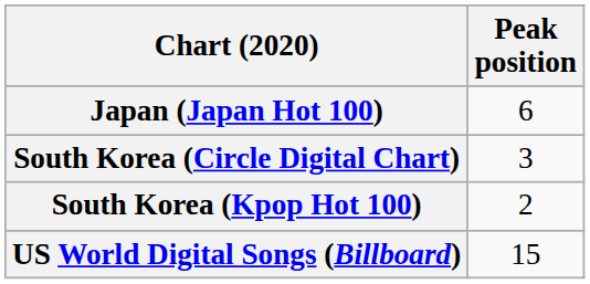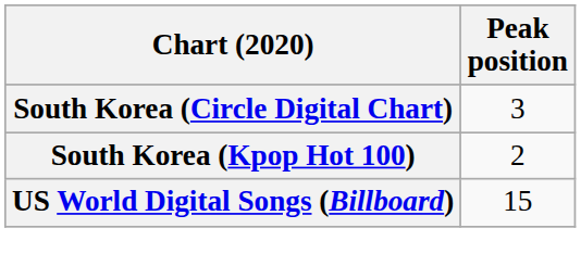 <table class="wikitable sortable plainrowheaders" style="text-align:center">
 <tr>
 <th scope="col">Chart (2020)</th>
 <th scope="col">Peak<br>position</th>
-</tr>
-<tr>
-<th scope="row">Japan (<a href='#'>Japan Hot 100</a>)</th>
-<td>6</td>
 </tr>
 <tr>
 <th scope="row">South Korea (<a href='#'>Circle Digital Chart</a>)</th>
 <td>3</td>
 </tr>
 <tr>
 <th scope="row">South Korea (<a href='#'>Kpop Hot 100</a>)</th>
 <td>2</td>
 </tr>
 <tr>
 <th scope="row">US <a href='#'>World Digital Songs</a> (<em><a href='#'>Billboard</a></em>)</th>
 <td>15</td>
 </tr>
 </table>
